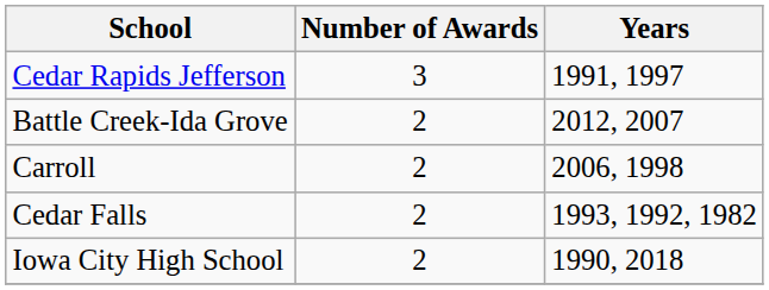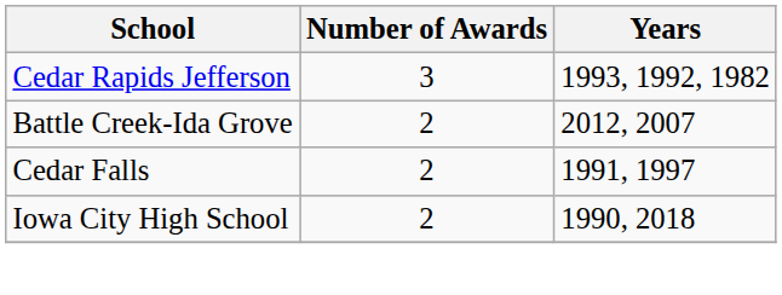 <table class="wikitable sortable">
 <tr>
 <th>School</th>
 <th>Number of Awards</th>
 <th>Years</th>
 </tr>
 <tr>
 <td><a href='#'>Cedar Rapids Jefferson</a></td>
 <td align=center>3</td>
-<td>1991, 1997</td>
+<td>1993, 1992, 1982</td>
 </tr>
 <tr>
 <td>Battle Creek-Ida Grove</td>
 <td align=center>2</td>
 <td>2012, 2007</td>
 </tr>
 <tr>
-<td>Carroll</td>
-<td align=center>2</td>
-<td>2006, 1998</td>
-</tr>
-<tr>
 <td>Cedar Falls</td>
 <td align=center>2</td>
-<td>1993, 1992, 1982</td>
+<td>1991, 1997</td>
 </tr>
 <tr>
 <td>Iowa City High School</td>
 <td align=center>2</td>
 <td>1990, 2018</td>
 </tr>
 <tr>
 </tr>
 </table>
